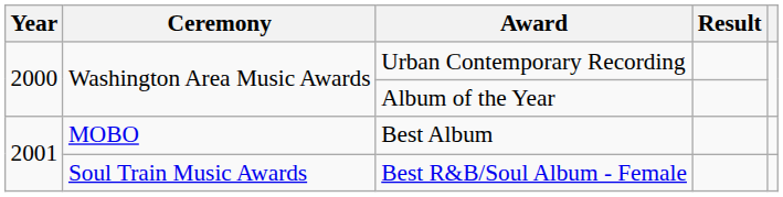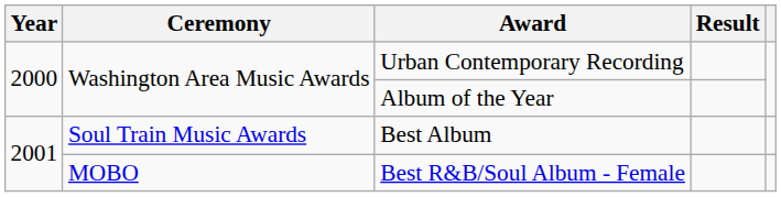 <table class="wikitable">
 <tr>
 <th align="left">Year</th>
 <th align="left">Ceremony</th>
 <th align="left">Award</th>
 <th align="left">Result</th>
 <th align="left"></th>
 </tr>
 <tr>
 <td rowspan="2">2000</td>
 <td rowspan="2">Washington Area Music Awards</td>
 <td>Urban Contemporary Recording</td>
 <td></td>
 <td rowspan="2"></td>
 </tr>
 <tr>
 <td>Album of the Year</td>
 <td></td>
 </tr>
 <tr>
 <td rowspan="2">2001</td>
-<td><a href='#'>MOBO</a></td>
+<td><a href='#'>Soul Train Music Awards</a></td>
 <td>Best Album</td>
 <td></td>
 <td></td>
 </tr>
 <tr>
-<td><a href='#'>Soul Train Music Awards</a></td>
+<td><a href='#'>MOBO</a></td>
 <td><a href='#'>Best R&B/Soul Album - Female</a></td>
 <td></td>
 <td></td>
 </tr>
 </table>
